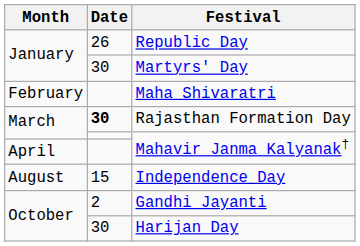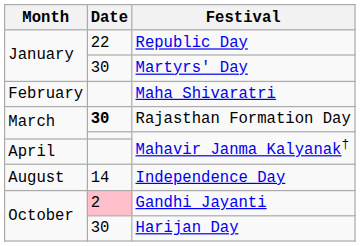 <table class="wikitable">
 <tr>
 <th>Month</th>
 <th>Date</th>
 <th>Festival</th>
 </tr>
 <tr>
 <td rowspan="2">January</td>
-<td>26</td>
+<td>22</td>
 <td><a href='#'>Republic Day</a></td>
 </tr>
 <tr>
 <td>30</td>
 <td><a href='#'>Martyrs' Day</a></td>
 </tr>
 <tr>
 <td>February</td>
 <td></td>
 <td><a href='#'>Maha Shivaratri</a></td>
 </tr>
 <tr>
 <td rowspan="2">March</td>
 <td><strong>30</strong></td>
 <td>Rajasthan Formation Day</td>
 </tr>
 <tr>
 <td></td>
 <td rowspan="2"><a href='#'>Mahavir Janma Kalyanak</a><sup>†</sup></td>
 </tr>
 <tr>
 <td>April</td>
 <td></td>
 </tr>
 <tr>
 <td>August</td>
-<td>15</td>
+<td>14</td>
 <td><a href='#'>Independence Day</a></td>
 </tr>
 <tr>
 <td rowspan="2">October</td>
-<td>2</td>
+<td style="background: pink;">2</td>
 <td><a href='#'>Gandhi Jayanti</a></td>
 </tr>
 <tr>
 <td>30</td>
 <td><a href='#'>Harijan Day</a></td>
 </tr>
 </table>
